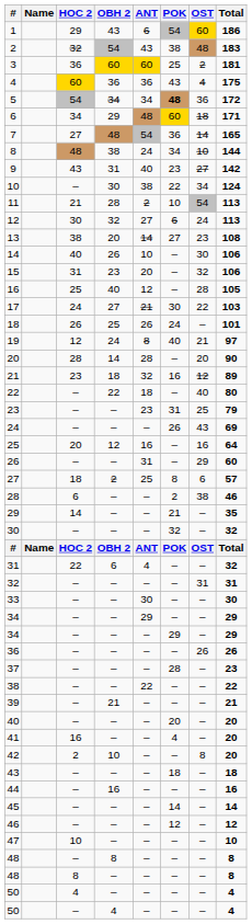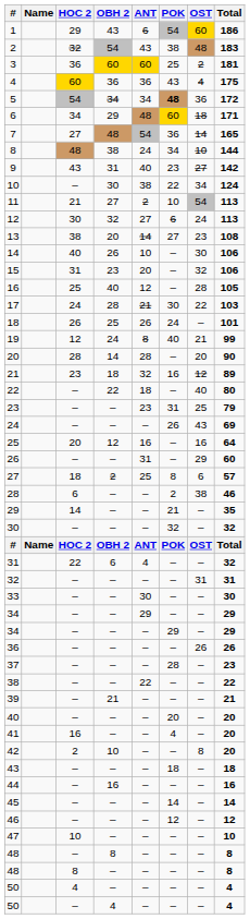 <table class="wikitable sortable" style="text-align:center;">
 <tr>
 <th>#</th>
 <th>Name</th>
 <th><a href='#'>HOC 2</a></th>
 <th><a href='#'>OBH 2</a></th>
 <th><a href='#'>ANT</a></th>
 <th><a href='#'>POK</a></th>
 <th><a href='#'>OST</a></th>
 <th><strong>Total</strong></th>
 </tr>
 <tr>
 <td>1</td>
 <td align="left"></td>
 <td>29</td>
 <td>43</td>
 <td><s>6</s></td>
 <td bgcolor="silver">54</td>
 <td bgcolor="gold">60</td>
 <td><strong>186</strong></td>
 </tr>
 <tr>
 <td>2</td>
 <td align="left"></td>
 <td><s>32</s></td>
 <td bgcolor="silver">54</td>
 <td>43</td>
 <td>38</td>
 <td bgcolor="CC9966">48</td>
 <td><strong>183</strong></td>
 </tr>
 <tr>
 <td>3</td>
 <td align="left"></td>
 <td>36</td>
 <td bgcolor="gold">60</td>
 <td bgcolor="gold">60</td>
 <td>25</td>
 <td><s>2</s></td>
 <td><strong>181</strong></td>
 </tr>
 <tr>
 <td>4</td>
 <td align="left"></td>
 <td bgcolor="gold">60</td>
 <td>36</td>
 <td>36</td>
 <td>43</td>
 <td><s>4</s></td>
 <td><strong>175</strong></td>
 </tr>
 <tr>
 <td>5</td>
 <td align="left"></td>
 <td bgcolor="silver">54</td>
 <td><s>34</s></td>
 <td>34</td>
 <td bgcolor="CC9966"><strong>48</strong></td>
 <td>36</td>
 <td><strong>172</strong></td>
 </tr>
 <tr>
 <td>6</td>
 <td align="left"></td>
 <td>34</td>
 <td>29</td>
 <td bgcolor="CC9966">48</td>
 <td bgcolor="gold">60</td>
 <td><s>18</s></td>
 <td><strong>171</strong></td>
 </tr>
 <tr>
 <td>7</td>
 <td align="left"></td>
 <td>27</td>
 <td bgcolor="CC9966">48</td>
 <td bgcolor="silver">54</td>
 <td>36</td>
 <td><s>14</s></td>
 <td><strong>165</strong></td>
 </tr>
 <tr>
 <td>8</td>
 <td align="left"></td>
 <td bgcolor="CC9966">48</td>
 <td>38</td>
 <td>24</td>
 <td>34</td>
 <td><s>10</s></td>
 <td><strong>144</strong></td>
 </tr>
 <tr>
 <td>9</td>
 <td align="left"></td>
 <td>43</td>
 <td>31</td>
 <td>40</td>
 <td>23</td>
 <td><s>27</s></td>
 <td><strong>142</strong></td>
 </tr>
 <tr>
 <td>10</td>
 <td align="left"></td>
 <td>–</td>
 <td>30</td>
 <td>38</td>
 <td>22</td>
 <td>34</td>
 <td><strong>124</strong></td>
 </tr>
 <tr>
 <td>11</td>
 <td align="left"></td>
 <td>21</td>
-<td>28</td>
+<td>27</td>
 <td><s>2</s></td>
 <td>10</td>
 <td bgcolor="silver">54</td>
 <td><strong>113</strong></td>
 </tr>
 <tr>
 <td>12</td>
 <td align="left"></td>
 <td>30</td>
 <td>32</td>
 <td>27</td>
 <td><s>6</s></td>
 <td>24</td>
 <td><strong>113</strong></td>
 </tr>
 <tr>
 <td>13</td>
 <td align="left"></td>
 <td>38</td>
 <td>20</td>
 <td><s>14</s></td>
 <td>27</td>
 <td>23</td>
 <td><strong>108</strong></td>
 </tr>
 <tr>
 <td>14</td>
 <td align="left"></td>
 <td>40</td>
 <td>26</td>
 <td>10</td>
 <td>–</td>
 <td>30</td>
 <td><strong>106</strong></td>
 </tr>
 <tr>
 <td>15</td>
 <td align="left"></td>
 <td>31</td>
 <td>23</td>
 <td>20</td>
 <td>–</td>
 <td>32</td>
 <td><strong>106</strong></td>
 </tr>
 <tr>
 <td>16</td>
 <td align="left"></td>
 <td>25</td>
 <td>40</td>
 <td>12</td>
 <td>–</td>
 <td>28</td>
 <td><strong>105</strong></td>
 </tr>
 <tr>
 <td>17</td>
 <td align="left"></td>
 <td>24</td>
-<td>27</td>
+<td>28</td>
 <td><s>21</s></td>
 <td>30</td>
 <td>22</td>
 <td><strong>103</strong></td>
 </tr>
 <tr>
 <td>18</td>
 <td align="left"></td>
 <td>26</td>
 <td>25</td>
 <td>26</td>
 <td>24</td>
 <td>–</td>
 <td><strong>101</strong></td>
 </tr>
 <tr>
 <td>19</td>
 <td align="left"></td>
 <td>12</td>
 <td>24</td>
 <td><s>8</s></td>
 <td>40</td>
 <td>21</td>
-<td><strong>97</strong></td>
+<td><strong>99</strong></td>
 </tr>
 <tr>
 <td>20</td>
 <td align="left"></td>
 <td>28</td>
 <td>14</td>
 <td>28</td>
 <td>–</td>
 <td>20</td>
 <td><strong>90</strong></td>
 </tr>
 <tr>
 <td>21</td>
 <td align="left"></td>
 <td>23</td>
 <td>18</td>
 <td>32</td>
 <td>16</td>
 <td><s>12</s></td>
 <td><strong>89</strong></td>
 </tr>
 <tr>
 <td>22</td>
 <td align="left"></td>
 <td>–</td>
 <td>22</td>
 <td>18</td>
 <td>–</td>
 <td>40</td>
 <td><strong>80</strong></td>
 </tr>
 <tr>
 <td>23</td>
 <td align="left"></td>
 <td>–</td>
 <td>–</td>
 <td>23</td>
 <td>31</td>
 <td>25</td>
 <td><strong>79</strong></td>
 </tr>
 <tr>
 <td>24</td>
 <td align="left"></td>
 <td>–</td>
 <td>–</td>
 <td>–</td>
 <td>26</td>
 <td>43</td>
 <td><strong>69</strong></td>
 </tr>
 <tr>
 <td>25</td>
 <td align="left"></td>
 <td>20</td>
 <td>12</td>
 <td>16</td>
 <td>–</td>
 <td>16</td>
 <td><strong>64</strong></td>
 </tr>
 <tr>
 <td>26</td>
 <td align="left"></td>
 <td>–</td>
 <td>–</td>
 <td>31</td>
 <td>–</td>
 <td>29</td>
 <td><strong>60</strong></td>
 </tr>
 <tr>
 <td>27</td>
 <td align="left"></td>
 <td>18</td>
 <td><s>2</s></td>
 <td>25</td>
 <td>8</td>
 <td>6</td>
 <td><strong>57</strong></td>
 </tr>
 <tr>
 <td>28</td>
 <td align="left"></td>
 <td>6</td>
 <td>–</td>
 <td>–</td>
 <td>2</td>
 <td>38</td>
 <td><strong>46</strong></td>
 </tr>
 <tr>
 <td>29</td>
 <td align="left"></td>
 <td>14</td>
 <td>–</td>
 <td>–</td>
 <td>21</td>
 <td>–</td>
 <td><strong>35</strong></td>
 </tr>
 <tr>
 <td>30</td>
 <td align="left"></td>
 <td>–</td>
 <td>–</td>
 <td>–</td>
 <td>32</td>
 <td>–</td>
 <td><strong>32</strong></td>
 </tr>
 <tr>
 <th>#</th>
 <th>Name</th>
 <th><a href='#'>HOC 2</a></th>
 <th><a href='#'>OBH 2</a></th>
 <th><a href='#'>ANT</a></th>
 <th><a href='#'>POK</a></th>
 <th><a href='#'>OST</a></th>
 <th><strong>Total</strong></th>
 </tr>
 <tr>
 <td>31</td>
 <td align="left"></td>
 <td>22</td>
 <td>6</td>
 <td>4</td>
 <td>–</td>
 <td>–</td>
 <td><strong>32</strong></td>
 </tr>
 <tr>
 <td>32</td>
 <td align="left"></td>
 <td>–</td>
 <td>–</td>
 <td>–</td>
 <td>–</td>
 <td>31</td>
 <td><strong>31</strong></td>
 </tr>
 <tr>
 <td>33</td>
 <td align="left"></td>
 <td>–</td>
 <td>–</td>
 <td>30</td>
 <td>–</td>
 <td>–</td>
 <td><strong>30</strong></td>
 </tr>
 <tr>
 <td>34</td>
 <td align="left"></td>
 <td>–</td>
 <td>–</td>
 <td>29</td>
 <td>–</td>
 <td>–</td>
 <td><strong>29</strong></td>
 </tr>
 <tr>
 <td>34</td>
 <td align="left"></td>
 <td>–</td>
 <td>–</td>
 <td>–</td>
 <td>29</td>
 <td>–</td>
 <td><strong>29</strong></td>
 </tr>
 <tr>
 <td>36</td>
 <td align="left"></td>
 <td>–</td>
 <td>–</td>
 <td>–</td>
 <td>–</td>
 <td>26</td>
 <td><strong>26</strong></td>
 </tr>
 <tr>
 <td>37</td>
 <td align="left"></td>
 <td>–</td>
 <td>–</td>
 <td>–</td>
 <td>28</td>
 <td>–</td>
 <td><strong>23</strong></td>
 </tr>
 <tr>
 <td>38</td>
 <td align="left"></td>
 <td>–</td>
 <td>–</td>
 <td>22</td>
 <td>–</td>
 <td>–</td>
 <td><strong>22</strong></td>
 </tr>
 <tr>
 <td>39</td>
 <td align="left"></td>
 <td>–</td>
 <td>21</td>
 <td>–</td>
 <td>–</td>
 <td>–</td>
 <td><strong>21</strong></td>
 </tr>
 <tr>
 <td>40</td>
 <td align="left"></td>
 <td>–</td>
 <td>–</td>
 <td>–</td>
 <td>20</td>
 <td>–</td>
 <td><strong>20</strong></td>
 </tr>
 <tr>
 <td>41</td>
 <td align="left"></td>
 <td>16</td>
 <td>–</td>
 <td>–</td>
 <td>4</td>
 <td>–</td>
 <td><strong>20</strong></td>
 </tr>
 <tr>
 <td>42</td>
 <td align="left"></td>
 <td>2</td>
 <td>10</td>
 <td>–</td>
 <td>–</td>
 <td>8</td>
 <td><strong>20</strong></td>
 </tr>
 <tr>
 <td>43</td>
 <td align="left"></td>
 <td>–</td>
 <td>–</td>
 <td>–</td>
 <td>18</td>
 <td>–</td>
 <td><strong>18</strong></td>
 </tr>
 <tr>
 <td>44</td>
 <td align="left"></td>
 <td>–</td>
 <td>16</td>
 <td>–</td>
 <td>–</td>
 <td>–</td>
 <td><strong>16</strong></td>
 </tr>
 <tr>
 <td>45</td>
 <td align="left"></td>
 <td>–</td>
 <td>–</td>
 <td>–</td>
 <td>14</td>
 <td>–</td>
 <td><strong>14</strong></td>
 </tr>
 <tr>
 <td>46</td>
 <td align="left"></td>
 <td>–</td>
 <td>–</td>
 <td>–</td>
 <td>12</td>
 <td>–</td>
 <td><strong>12</strong></td>
 </tr>
 <tr>
 <td>47</td>
 <td align="left"></td>
 <td>10</td>
 <td>–</td>
 <td>–</td>
 <td>–</td>
 <td>–</td>
 <td><strong>10</strong></td>
 </tr>
 <tr>
 <td>48</td>
 <td align="left"></td>
 <td>–</td>
 <td>8</td>
 <td>–</td>
 <td>–</td>
 <td>–</td>
 <td><strong>8</strong></td>
 </tr>
 <tr>
 <td>48</td>
 <td align="left"></td>
 <td>8</td>
 <td>–</td>
 <td>–</td>
 <td>–</td>
 <td>–</td>
 <td><strong>8</strong></td>
 </tr>
 <tr>
 <td>50</td>
 <td align="left"></td>
 <td>4</td>
 <td>–</td>
 <td>–</td>
 <td>–</td>
 <td>–</td>
 <td><strong>4</strong></td>
 </tr>
 <tr>
 <td>50</td>
 <td align="left"></td>
 <td>–</td>
 <td>4</td>
 <td>–</td>
 <td>–</td>
 <td>–</td>
 <td><strong>4</strong></td>
 </tr>
 </table>
